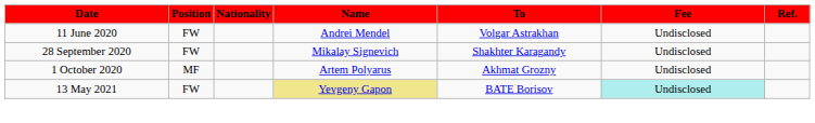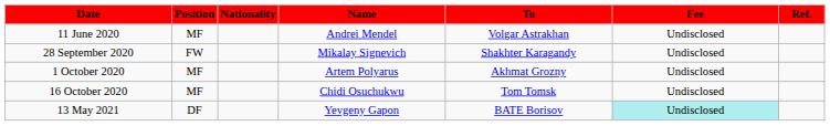 <table class="wikitable"  style="text-align:center; font-size:90%; ">
 <tr>
 <th style="background:#ff0000; color:black; width:200px;">Date</th>
 <th style="background:#ff0000; color:black; width:50px;">Position</th>
 <th style="background:#ff0000; color:black; width:50px;">Nationality</th>
 <th style="background:#ff0000; color:black; width:200px;">Name</th>
 <th style="background:#ff0000; color:black; width:200px;">To</th>
 <th style="background:#ff0000; color:black; width:200px;">Fee</th>
 <th style="background:#ff0000; color:black; width:50px;">Ref.</th>
 </tr>
 <tr>
 <td>11 June 2020</td>
-<td>FW</td>
+<td>MF</td>
 <td></td>
 <td><a href='#'>Andrei Mendel</a></td>
 <td><a href='#'>Volgar Astrakhan</a></td>
 <td>Undisclosed</td>
 <td></td>
 </tr>
 <tr>
 <td>28 September 2020</td>
 <td>FW</td>
 <td></td>
 <td><a href='#'>Mikalay Signevich</a></td>
 <td><a href='#'>Shakhter Karagandy</a></td>
 <td>Undisclosed</td>
 <td></td>
 </tr>
 <tr>
 <td>1 October 2020</td>
 <td>MF</td>
 <td></td>
 <td><a href='#'>Artem Polyarus</a></td>
 <td><a href='#'>Akhmat Grozny</a></td>
 <td>Undisclosed</td>
 <td></td>
 </tr>
 <tr>
+<td>16 October 2020</td>
+<td>MF</td>
+<td></td>
+<td><a href='#'>Chidi Osuchukwu</a></td>
+<td><a href='#'>Tom Tomsk</a></td>
+<td>Undisclosed</td>
+<td></td>
+</tr>
+<tr>
 <td>13 May 2021</td>
-<td>FW</td>
+<td>DF</td>
 <td></td>
-<td style="background: khaki;"><a href='#'>Yevgeny Gapon</a></td>
+<td><a href='#'>Yevgeny Gapon</a></td>
 <td><a href='#'>BATE Borisov</a></td>
 <td style="background: paleturquoise;">Undisclosed</td>
 <td></td>
 </tr>
 </table>
